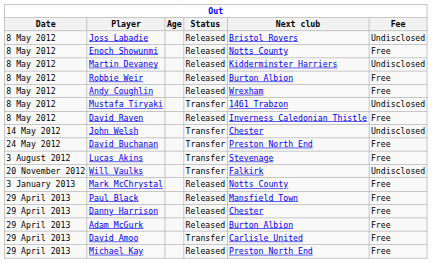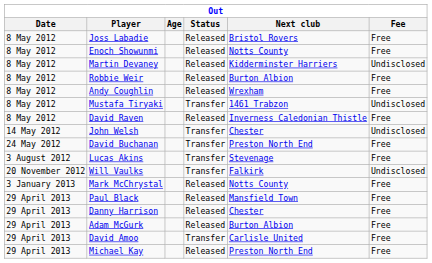 <table class="wikitable">
 <tr>
 <th colspan="6" style="background:white; color:blue; ">Out</th>
 </tr>
 <tr>
 <th>Date</th>
 <th>Player</th>
 <th>Age</th>
 <th>Status</th>
 <th>Next club</th>
 <th>Fee</th>
 </tr>
 <tr>
 <td>8 May 2012</td>
 <td> <a href='#'>Joss Labadie</a></td>
 <td></td>
 <td>Released</td>
 <td><a href='#'>Bristol Rovers</a></td>
-<td>Undisclosed</td>
+<td>Free</td>
 </tr>
 <tr>
 <td>8 May 2012</td>
 <td> <a href='#'>Enoch Showunmi</a></td>
 <td></td>
 <td>Released</td>
 <td><a href='#'>Notts County</a></td>
 <td>Free</td>
 </tr>
 <tr>
 <td>8 May 2012</td>
 <td> <a href='#'>Martin Devaney</a></td>
 <td></td>
 <td>Released</td>
 <td><a href='#'>Kidderminster Harriers</a></td>
 <td>Undisclosed</td>
 </tr>
 <tr>
 <td>8 May 2012</td>
 <td> <a href='#'>Robbie Weir</a></td>
 <td></td>
 <td>Released</td>
 <td><a href='#'>Burton Albion</a></td>
 <td>Free</td>
 </tr>
 <tr>
 <td>8 May 2012</td>
 <td> <a href='#'>Andy Coughlin</a></td>
 <td></td>
 <td>Released</td>
 <td><a href='#'>Wrexham</a></td>
 <td>Free</td>
 </tr>
 <tr>
 <td>8 May 2012</td>
 <td> <a href='#'>Mustafa Tiryaki</a></td>
 <td></td>
 <td>Transfer</td>
 <td><a href='#'>1461 Trabzon</a></td>
 <td>Undisclosed</td>
 </tr>
 <tr>
 <td>8 May 2012</td>
 <td> <a href='#'>David Raven</a></td>
 <td></td>
 <td>Released</td>
 <td><a href='#'>Inverness Caledonian Thistle</a></td>
 <td>Free</td>
 </tr>
 <tr>
 <td>14 May 2012</td>
 <td> <a href='#'>John Welsh</a></td>
 <td></td>
 <td>Transfer</td>
 <td><a href='#'>Chester</a></td>
 <td>Undisclosed</td>
 </tr>
 <tr>
 <td>24 May 2012</td>
 <td> <a href='#'>David Buchanan</a></td>
 <td></td>
 <td>Transfer</td>
 <td><a href='#'>Preston North End</a></td>
 <td>Free</td>
 </tr>
 <tr>
 <td>3 August 2012</td>
 <td> <a href='#'>Lucas Akins</a></td>
 <td></td>
 <td>Transfer</td>
 <td><a href='#'>Stevenage</a></td>
 <td>Free</td>
 </tr>
 <tr>
 <td>20 November 2012</td>
 <td> <a href='#'>Will Vaulks</a></td>
 <td></td>
 <td>Transfer</td>
 <td><a href='#'>Falkirk</a></td>
 <td>Undisclosed</td>
 </tr>
 <tr>
 <td>3 January 2013</td>
 <td> <a href='#'>Mark McChrystal</a></td>
 <td></td>
 <td>Released</td>
 <td><a href='#'>Notts County</a></td>
 <td>Free</td>
 </tr>
 <tr>
 <td>29 April 2013</td>
 <td> <a href='#'>Paul Black</a></td>
 <td></td>
 <td>Released</td>
 <td><a href='#'>Mansfield Town</a></td>
 <td>Free</td>
 </tr>
 <tr>
 <td>29 April 2013</td>
 <td> <a href='#'>Danny Harrison</a></td>
 <td></td>
 <td>Released</td>
 <td><a href='#'>Chester</a></td>
 <td>Free</td>
 </tr>
 <tr>
 <td>29 April 2013</td>
 <td> <a href='#'>Adam McGurk </a></td>
 <td></td>
 <td>Released</td>
 <td><a href='#'>Burton Albion</a></td>
 <td>Free</td>
 </tr>
 <tr>
 <td>29 April 2013</td>
 <td> <a href='#'>David Amoo</a></td>
 <td></td>
 <td>Transfer</td>
 <td><a href='#'>Carlisle United</a></td>
 <td>Free</td>
 </tr>
 <tr>
 <td>29 April 2013</td>
 <td> <a href='#'>Michael Kay</a></td>
 <td></td>
 <td>Released</td>
 <td><a href='#'>Preston North End</a></td>
 <td>Free</td>
 </tr>
 </table>
